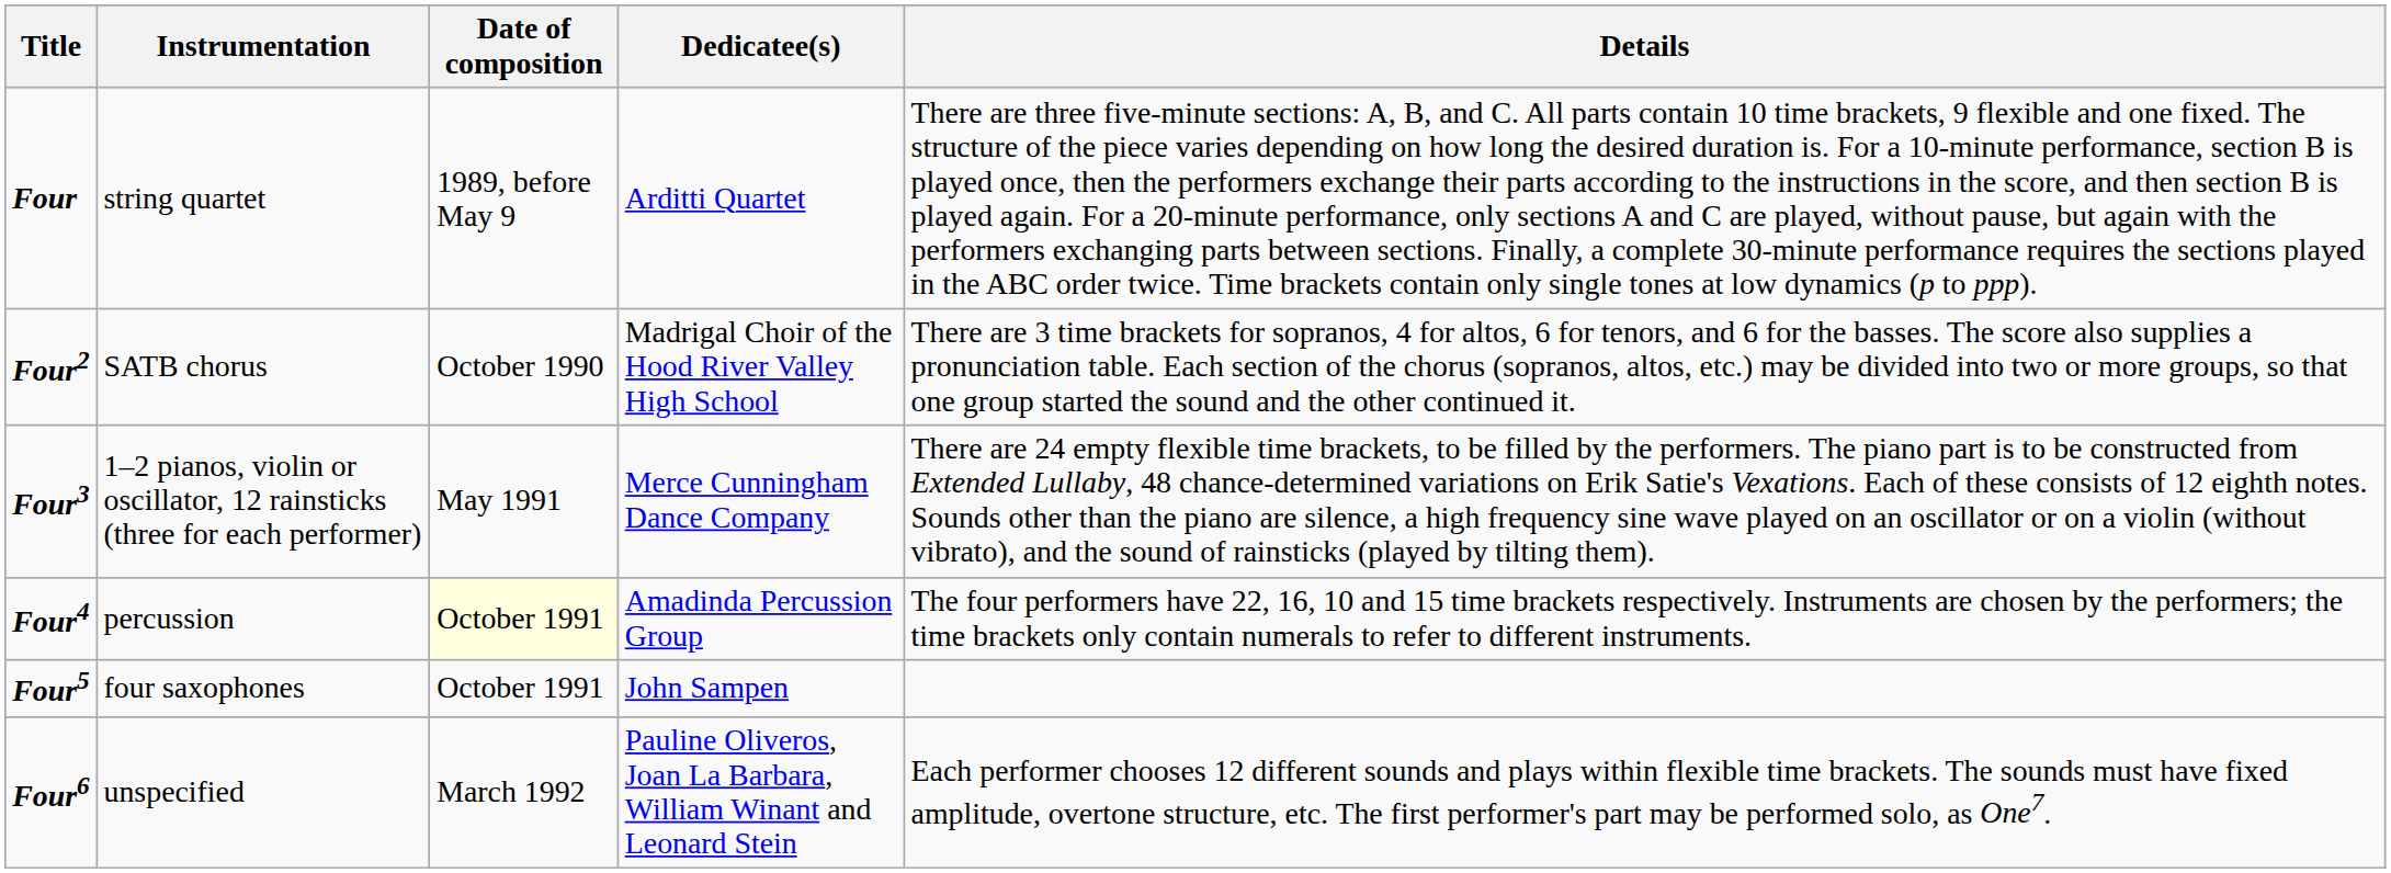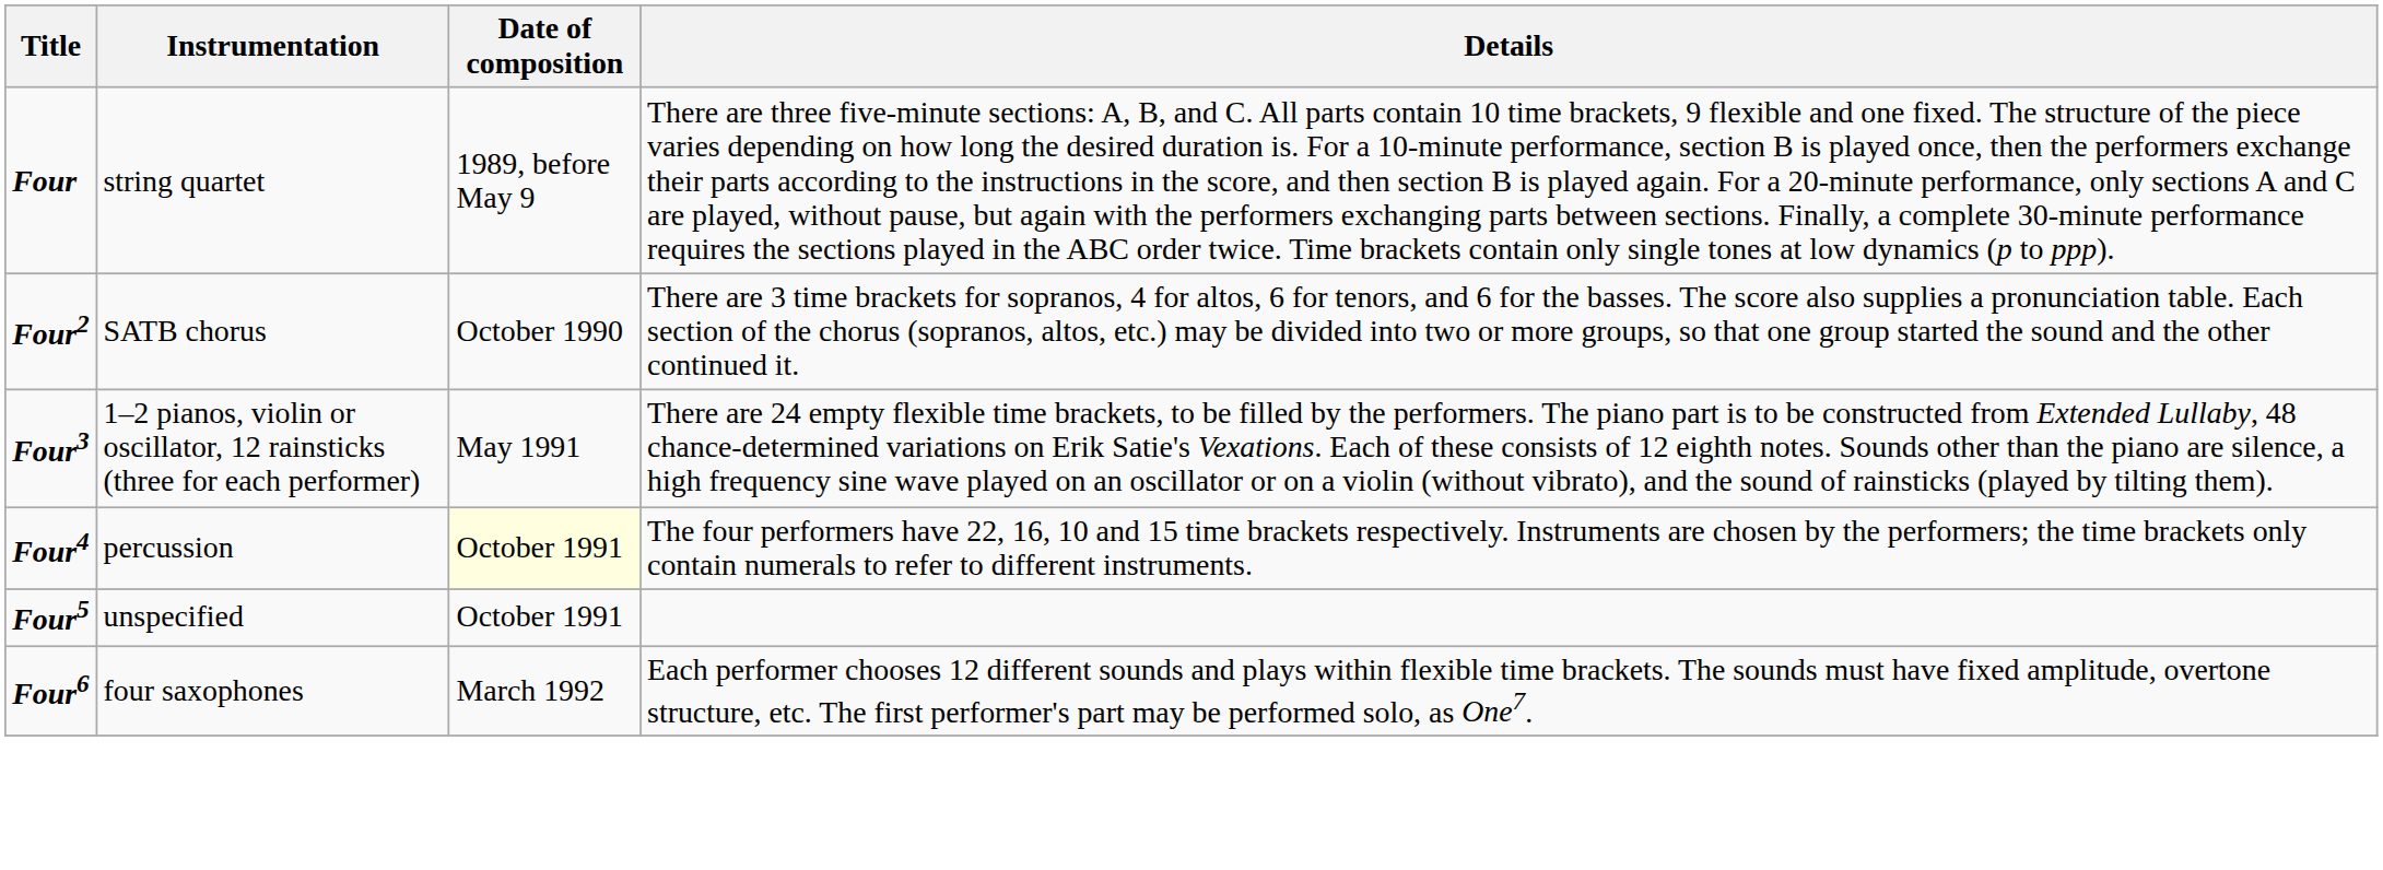 <table class="wikitable">
 <tr>
 <th>Title</th>
 <th>Instrumentation</th>
 <th>Date of composition</th>
-<th>Dedicatee(s)</th>
 <th>Details</th>
 </tr>
 <tr>
 <td><strong><em>Four</em></strong></td>
 <td>string quartet</td>
 <td>1989, before May 9</td>
-<td><a href='#'>Arditti Quartet</a></td>
 <td>There are three five-minute sections: A, B, and C. All parts contain 10 time brackets, 9 flexible and one fixed. The structure of the piece varies depending on how long the desired duration is. For a 10-minute performance, section B is played once, then the performers exchange their parts according to the instructions in the score, and then section B is played again. For a 20-minute performance, only sections A and C are played, without pause, but again with the performers exchanging parts between sections. Finally, a complete 30-minute performance requires the sections played in the ABC order twice. Time brackets contain only single tones at low dynamics (<em>p</em> to <em>ppp</em>).</td>
 </tr>
 <tr>
 <td><strong><em>Four<sup>2</sup></em></strong></td>
 <td>SATB chorus</td>
 <td>October 1990</td>
-<td>Madrigal Choir of the <a href='#'>Hood River Valley High School</a></td>
 <td>There are 3 time brackets for sopranos, 4 for altos, 6 for tenors, and 6 for the basses. The score also supplies a pronunciation table. Each section of the chorus (sopranos, altos, etc.) may be divided into two or more groups, so that one group started the sound and the other continued it.</td>
 </tr>
 <tr>
 <td><strong><em>Four<sup>3</sup></em></strong></td>
 <td>1–2 pianos, violin or oscillator, 12 rainsticks (three for each performer)</td>
 <td>May 1991</td>
-<td><a href='#'>Merce Cunningham Dance Company</a></td>
 <td>There are 24 empty flexible time brackets, to be filled by the performers. The piano part is to be constructed from <em>Extended Lullaby</em>, 48 chance-determined variations on Erik Satie's <em>Vexations</em>. Each of these consists of 12 eighth notes. Sounds other than the piano are silence, a high frequency sine wave played on an oscillator or on a violin (without vibrato), and the sound of rainsticks (played by tilting them).</td>
 </tr>
 <tr>
 <td><strong><em>Four<sup>4</sup></em></strong></td>
 <td>percussion</td>
 <td style="background: lightyellow;">October 1991</td>
-<td><a href='#'>Amadinda Percussion Group</a></td>
 <td>The four performers have 22, 16, 10 and 15 time brackets respectively. Instruments are chosen by the performers; the time brackets only contain numerals to refer to different instruments.</td>
 </tr>
 <tr>
 <td><strong><em>Four<sup>5</sup></em></strong></td>
-<td>four saxophones</td>
+<td>unspecified</td>
 <td>October 1991</td>
-<td><a href='#'>John Sampen</a></td>
 <td> </td>
 </tr>
 <tr>
 <td><strong><em>Four<sup>6</sup></em></strong></td>
-<td>unspecified</td>
+<td>four saxophones</td>
 <td>March 1992</td>
-<td><a href='#'>Pauline Oliveros</a>, <a href='#'>Joan La Barbara</a>, <a href='#'>William Winant</a> and <a href='#'>Leonard Stein</a></td>
 <td>Each performer chooses 12 different sounds and plays within flexible time brackets. The sounds must have fixed amplitude, overtone structure, etc. The first performer's part may be performed solo, as <em>One<sup>7</sup></em>.</td>
 </tr>
 </table>
